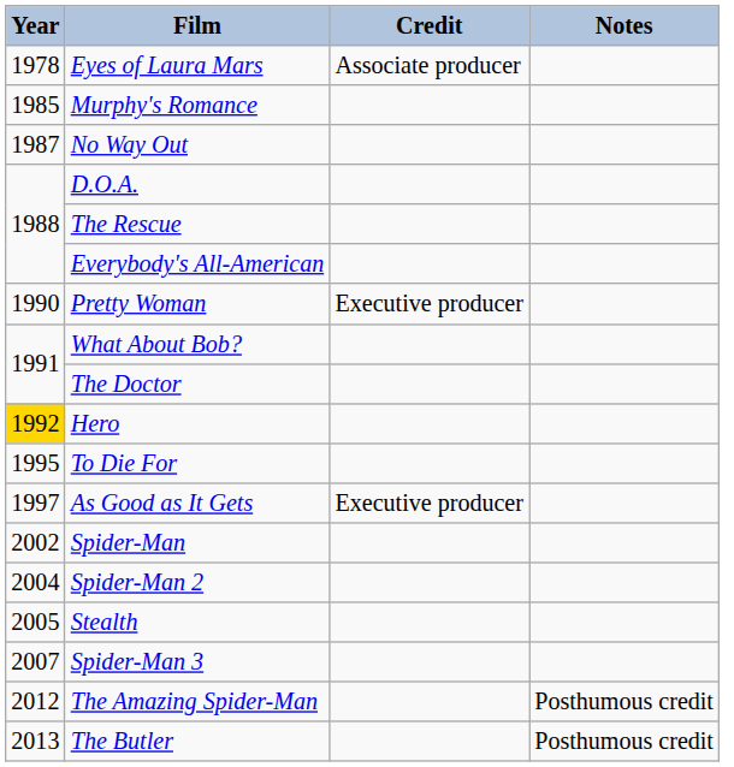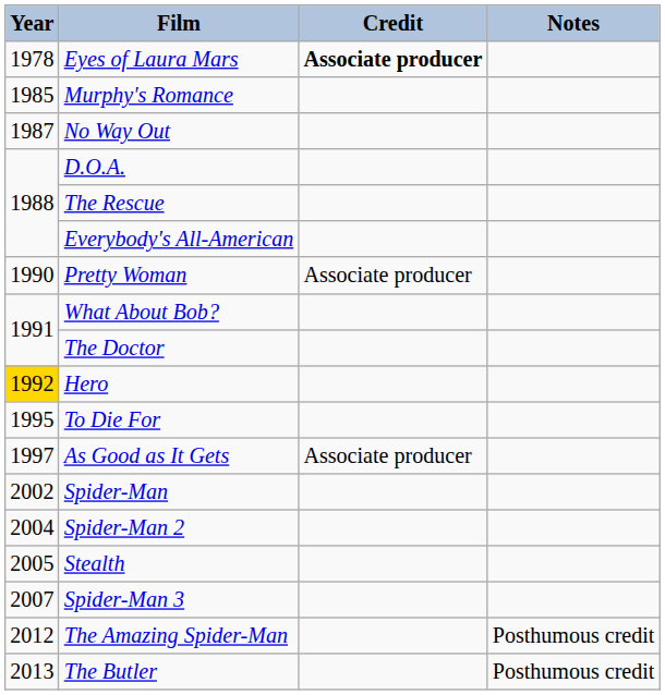 <table class="wikitable" style="font-size:95%;">
 <tr>
 <th style="background:#B0C4DE;">Year</th>
 <th style="background:#B0C4DE;">Film</th>
 <th style="background:#B0C4DE;">Credit</th>
 <th style="background:#B0C4DE;">Notes</th>
 </tr>
 <tr>
 <td>1978</td>
 <td><em><a href='#'>Eyes of Laura Mars</a></em></td>
-<td>Associate producer</td>
+<td><strong>Associate producer</strong></td>
 <td></td>
 </tr>
 <tr>
 <td>1985</td>
 <td><em><a href='#'>Murphy's Romance</a></em></td>
 <td></td>
 <td></td>
 </tr>
 <tr>
 <td>1987</td>
 <td><em><a href='#'>No Way Out</a></em></td>
 <td></td>
 <td></td>
 </tr>
 <tr>
 <td rowspan=3>1988</td>
 <td><em><a href='#'>D.O.A.</a></em></td>
 <td></td>
 <td></td>
 </tr>
 <tr>
 <td><em><a href='#'>The Rescue</a></em></td>
 <td></td>
 <td></td>
 </tr>
 <tr>
 <td><em><a href='#'>Everybody's All-American</a></em></td>
 <td></td>
 <td></td>
 </tr>
 <tr>
 <td>1990</td>
 <td><em><a href='#'>Pretty Woman</a></em></td>
-<td>Executive producer</td>
+<td>Associate producer</td>
 <td></td>
 </tr>
 <tr>
 <td rowspan=2>1991</td>
 <td><em><a href='#'>What About Bob?</a></em></td>
 <td></td>
 <td></td>
 </tr>
 <tr>
 <td><em><a href='#'>The Doctor</a></em></td>
 <td></td>
 <td></td>
 </tr>
 <tr>
 <td style="background: gold;">1992</td>
 <td><em><a href='#'>Hero</a></em></td>
 <td></td>
 <td></td>
 </tr>
 <tr>
 <td>1995</td>
 <td><em><a href='#'>To Die For</a></em></td>
 <td></td>
 <td></td>
 </tr>
 <tr>
 <td>1997</td>
 <td><em><a href='#'>As Good as It Gets</a></em></td>
-<td>Executive producer</td>
+<td>Associate producer</td>
 <td></td>
 </tr>
 <tr>
 <td>2002</td>
 <td><em><a href='#'>Spider-Man</a></em></td>
 <td></td>
 <td></td>
 </tr>
 <tr>
 <td>2004</td>
 <td><em><a href='#'>Spider-Man 2</a></em></td>
 <td></td>
 <td></td>
 </tr>
 <tr>
 <td>2005</td>
 <td><em><a href='#'>Stealth</a></em></td>
 <td></td>
 <td></td>
 </tr>
 <tr>
 <td>2007</td>
 <td><em><a href='#'>Spider-Man 3</a></em></td>
 <td></td>
 <td></td>
 </tr>
 <tr>
 <td>2012</td>
 <td><em><a href='#'>The Amazing Spider-Man</a></em></td>
 <td></td>
 <td>Posthumous credit</td>
 </tr>
 <tr>
 <td>2013</td>
 <td><em><a href='#'>The Butler</a></em></td>
 <td></td>
 <td>Posthumous credit</td>
 </tr>
 </table>
